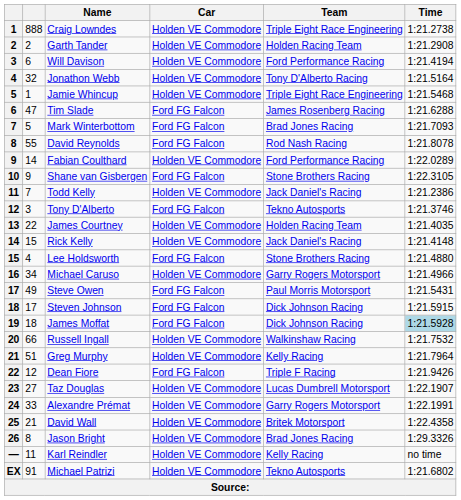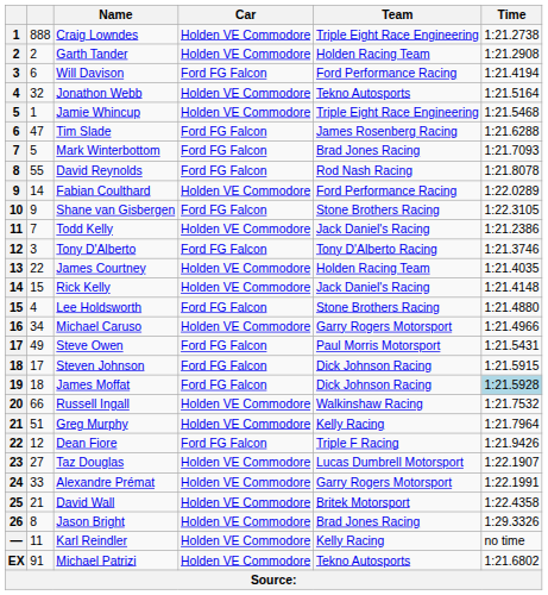 <table class="wikitable" style="font-size: 95%;">
 <tr>
 <th></th>
 <th></th>
 <th>Name</th>
 <th>Car</th>
 <th>Team</th>
 <th>Time</th>
 </tr>
 <tr>
 <th>1</th>
 <td>888</td>
 <td> <a href='#'>Craig Lowndes</a></td>
 <td><a href='#'>Holden VE Commodore</a></td>
 <td><a href='#'>Triple Eight Race Engineering</a></td>
 <td>1:21.2738</td>
 </tr>
 <tr>
 <th>2</th>
 <td>2</td>
 <td> <a href='#'>Garth Tander</a></td>
 <td><a href='#'>Holden VE Commodore</a></td>
 <td><a href='#'>Holden Racing Team</a></td>
 <td>1:21.2908</td>
 </tr>
 <tr>
 <th>3</th>
 <td>6</td>
 <td> <a href='#'>Will Davison</a></td>
-<td><a href='#'>Holden VE Commodore</a></td>
+<td><a href='#'>Ford FG Falcon</a></td>
 <td><a href='#'>Ford Performance Racing</a></td>
 <td>1:21.4194</td>
 </tr>
 <tr>
 <th>4</th>
 <td>32</td>
 <td> <a href='#'>Jonathon Webb</a></td>
 <td><a href='#'>Holden VE Commodore</a></td>
-<td><a href='#'>Tony D'Alberto Racing</a></td>
+<td><a href='#'>Tekno Autosports</a></td>
 <td>1:21.5164</td>
 </tr>
 <tr>
 <th>5</th>
 <td>1</td>
 <td> <a href='#'>Jamie Whincup</a></td>
 <td><a href='#'>Holden VE Commodore</a></td>
 <td><a href='#'>Triple Eight Race Engineering</a></td>
 <td>1:21.5468</td>
 </tr>
 <tr>
 <th>6</th>
 <td>47</td>
 <td> <a href='#'>Tim Slade</a></td>
 <td><a href='#'>Ford FG Falcon</a></td>
 <td><a href='#'>James Rosenberg Racing</a></td>
 <td>1:21.6288</td>
 </tr>
 <tr>
 <th>7</th>
 <td>5</td>
 <td> <a href='#'>Mark Winterbottom</a></td>
 <td><a href='#'>Ford FG Falcon</a></td>
 <td><a href='#'>Brad Jones Racing</a></td>
 <td>1:21.7093</td>
 </tr>
 <tr>
 <th>8</th>
 <td>55</td>
 <td> <a href='#'>David Reynolds</a></td>
 <td><a href='#'>Ford FG Falcon</a></td>
 <td><a href='#'>Rod Nash Racing</a></td>
 <td>1:21.8078</td>
 </tr>
 <tr>
 <th>9</th>
 <td>14</td>
 <td> <a href='#'>Fabian Coulthard</a></td>
 <td><a href='#'>Holden VE Commodore</a></td>
 <td><a href='#'>Ford Performance Racing</a></td>
 <td>1:22.0289</td>
 </tr>
 <tr>
 <th>10</th>
 <td>9</td>
 <td> <a href='#'>Shane van Gisbergen</a></td>
 <td><a href='#'>Ford FG Falcon</a></td>
 <td><a href='#'>Stone Brothers Racing</a></td>
 <td>1:22.3105</td>
 </tr>
 <tr>
 <th>11</th>
 <td>7</td>
 <td> <a href='#'>Todd Kelly</a></td>
 <td><a href='#'>Holden VE Commodore</a></td>
 <td><a href='#'>Jack Daniel's Racing</a></td>
 <td>1:21.2386</td>
 </tr>
 <tr>
 <th>12</th>
 <td>3</td>
 <td> <a href='#'>Tony D'Alberto</a></td>
 <td><a href='#'>Ford FG Falcon</a></td>
-<td><a href='#'>Tekno Autosports</a></td>
+<td><a href='#'>Tony D'Alberto Racing</a></td>
 <td>1:21.3746</td>
 </tr>
 <tr>
 <th>13</th>
 <td>22</td>
 <td> <a href='#'>James Courtney</a></td>
 <td><a href='#'>Holden VE Commodore</a></td>
 <td><a href='#'>Holden Racing Team</a></td>
 <td>1:21.4035</td>
 </tr>
 <tr>
 <th>14</th>
 <td>15</td>
 <td> <a href='#'>Rick Kelly</a></td>
 <td><a href='#'>Holden VE Commodore</a></td>
 <td><a href='#'>Jack Daniel's Racing</a></td>
 <td>1:21.4148</td>
 </tr>
 <tr>
 <th>15</th>
 <td>4</td>
 <td> <a href='#'>Lee Holdsworth</a></td>
 <td><a href='#'>Ford FG Falcon</a></td>
 <td><a href='#'>Stone Brothers Racing</a></td>
 <td>1:21.4880</td>
 </tr>
 <tr>
 <th>16</th>
 <td>34</td>
 <td> <a href='#'>Michael Caruso</a></td>
 <td><a href='#'>Holden VE Commodore</a></td>
 <td><a href='#'>Garry Rogers Motorsport</a></td>
 <td>1:21.4966</td>
 </tr>
 <tr>
 <th>17</th>
 <td>49</td>
 <td> <a href='#'>Steve Owen</a></td>
 <td><a href='#'>Ford FG Falcon</a></td>
 <td><a href='#'>Paul Morris Motorsport</a></td>
 <td>1:21.5431</td>
 </tr>
 <tr>
 <th>18</th>
 <td>17</td>
 <td> <a href='#'>Steven Johnson</a></td>
 <td><a href='#'>Ford FG Falcon</a></td>
 <td><a href='#'>Dick Johnson Racing</a></td>
 <td>1:21.5915</td>
 </tr>
 <tr>
 <th>19</th>
 <td>18</td>
 <td> <a href='#'>James Moffat</a></td>
 <td><a href='#'>Ford FG Falcon</a></td>
 <td><a href='#'>Dick Johnson Racing</a></td>
 <td style="background: lightblue;">1:21.5928</td>
 </tr>
 <tr>
 <th>20</th>
 <td>66</td>
 <td> <a href='#'>Russell Ingall</a></td>
 <td><a href='#'>Holden VE Commodore</a></td>
 <td><a href='#'>Walkinshaw Racing</a></td>
 <td>1:21.7532</td>
 </tr>
 <tr>
 <th>21</th>
 <td>51</td>
 <td> <a href='#'>Greg Murphy</a></td>
 <td><a href='#'>Holden VE Commodore</a></td>
 <td><a href='#'>Kelly Racing</a></td>
 <td>1:21.7964</td>
 </tr>
 <tr>
 <th>22</th>
 <td>12</td>
 <td> <a href='#'>Dean Fiore</a></td>
 <td><a href='#'>Ford FG Falcon</a></td>
 <td><a href='#'>Triple F Racing</a></td>
 <td>1:21.9426</td>
 </tr>
 <tr>
 <th>23</th>
 <td>27</td>
 <td> <a href='#'>Taz Douglas</a></td>
 <td><a href='#'>Holden VE Commodore</a></td>
 <td><a href='#'>Lucas Dumbrell Motorsport</a></td>
 <td>1:22.1907</td>
 </tr>
 <tr>
 <th>24</th>
 <td>33</td>
 <td> <a href='#'>Alexandre Prémat</a></td>
 <td><a href='#'>Holden VE Commodore</a></td>
 <td><a href='#'>Garry Rogers Motorsport</a></td>
 <td>1:22.1991</td>
 </tr>
 <tr>
 <th>25</th>
 <td>21</td>
 <td> <a href='#'>David Wall</a></td>
 <td><a href='#'>Holden VE Commodore</a></td>
 <td><a href='#'>Britek Motorsport</a></td>
 <td>1:22.4358</td>
 </tr>
 <tr>
 <th>26</th>
 <td>8</td>
 <td> <a href='#'>Jason Bright</a></td>
 <td><a href='#'>Holden VE Commodore</a></td>
 <td><a href='#'>Brad Jones Racing</a></td>
 <td>1:29.3326</td>
 </tr>
 <tr>
 <th>—</th>
 <td>11</td>
 <td> <a href='#'>Karl Reindler</a></td>
 <td><a href='#'>Holden VE Commodore</a></td>
 <td><a href='#'>Kelly Racing</a></td>
 <td>no time</td>
 </tr>
 <tr>
 <th>EX</th>
 <td>91</td>
 <td> <a href='#'>Michael Patrizi</a></td>
 <td><a href='#'>Holden VE Commodore</a></td>
 <td><a href='#'>Tekno Autosports</a></td>
 <td>1:21.6802</td>
 </tr>
 <tr>
 <th colspan="6" style="text-align:center;">Source:</th>
 </tr>
 </table>
